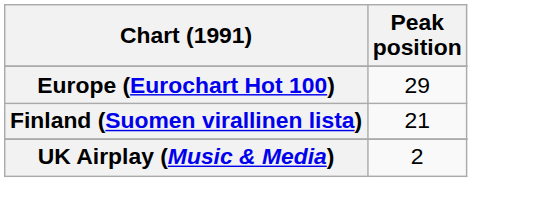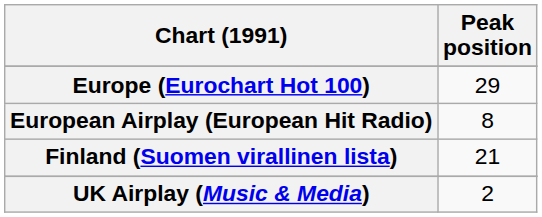 <table class="wikitable sortable plainrowheaders" style="text-align:center">
 <tr>
 <th>Chart (1991)</th>
 <th>Peak<br>position</th>
 </tr>
 <tr>
 </tr>
 <tr>
 <th scope="row">Europe (<a href='#'>Eurochart Hot 100</a>)</th>
 <td>29</td>
+</tr>
+<tr>
+<th scope="row">European Airplay (European Hit Radio)</th>
+<td>8</td>
 </tr>
 <tr>
 <th scope="row">Finland (<a href='#'>Suomen virallinen lista</a>)</th>
 <td>21</td>
 </tr>
 <tr>
 </tr>
 <tr>
 </tr>
 <tr>
 </tr>
 <tr>
 </tr>
 <tr>
 </tr>
 <tr>
 </tr>
 <tr>
 <th scope="row">UK Airplay (<em><a href='#'>Music & Media</a></em>)</th>
 <td align="center">2</td>
 </tr>
 </table>
